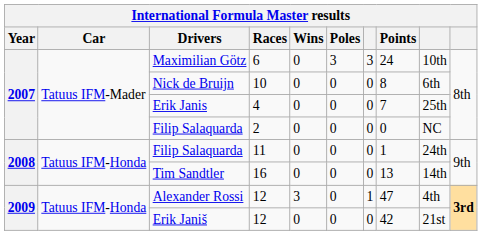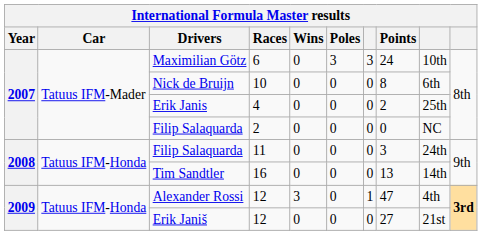 <table class="wikitable" style="font-size:95%">
 <tr>
 <th colspan=10><a href='#'>International Formula Master</a> results</th>
 </tr>
 <tr>
 <th>Year</th>
 <th>Car</th>
 <th>Drivers</th>
 <th>Races</th>
 <th>Wins</th>
 <th>Poles</th>
 <th></th>
 <th>Points</th>
 <th></th>
 <th></th>
 </tr>
 <tr>
 <th rowspan=4><a href='#'>2007</a></th>
 <td rowspan=4><a href='#'>Tatuus IFM</a>-Mader</td>
 <td> <a href='#'>Maximilian Götz</a></td>
 <td>6</td>
 <td>0</td>
 <td>3</td>
 <td>3</td>
 <td>24</td>
 <td>10th</td>
 <td rowspan=4>8th</td>
 </tr>
 <tr>
 <td> <a href='#'>Nick de Bruijn</a></td>
 <td>10</td>
 <td>0</td>
 <td>0</td>
 <td>0</td>
 <td>8</td>
 <td>6th</td>
 </tr>
 <tr>
 <td> <a href='#'>Erik Janis</a></td>
 <td>4</td>
 <td>0</td>
 <td>0</td>
 <td>0</td>
-<td>7</td>
+<td>2</td>
 <td>25th</td>
 </tr>
 <tr>
 <td> <a href='#'>Filip Salaquarda</a></td>
 <td>2</td>
 <td>0</td>
 <td>0</td>
 <td>0</td>
 <td>0</td>
 <td>NC</td>
 </tr>
 <tr>
 <th rowspan=2><a href='#'>2008</a></th>
 <td rowspan=2><a href='#'>Tatuus IFM</a>-<a href='#'>Honda</a></td>
 <td> <a href='#'>Filip Salaquarda</a></td>
 <td>11</td>
 <td>0</td>
 <td>0</td>
 <td>0</td>
-<td>1</td>
+<td>3</td>
 <td>24th</td>
 <td rowspan=2>9th</td>
 </tr>
 <tr>
 <td> <a href='#'>Tim Sandtler</a></td>
 <td>16</td>
 <td>0</td>
 <td>0</td>
 <td>0</td>
 <td>13</td>
 <td>14th</td>
 </tr>
 <tr>
 <th rowspan=2><a href='#'>2009</a></th>
 <td rowspan=2><a href='#'>Tatuus IFM</a>-<a href='#'>Honda</a></td>
 <td> <a href='#'>Alexander Rossi</a></td>
 <td>12</td>
 <td>3</td>
 <td>0</td>
 <td>1</td>
 <td>47</td>
 <td>4th</td>
 <td rowspan=2 style="background:#FFDF9F;"><strong>3rd</strong></td>
 </tr>
 <tr>
 <td> <a href='#'>Erik Janiš</a></td>
 <td>12</td>
 <td>0</td>
 <td>0</td>
 <td>0</td>
-<td>42</td>
+<td>27</td>
 <td>21st</td>
 </tr>
 </table>
